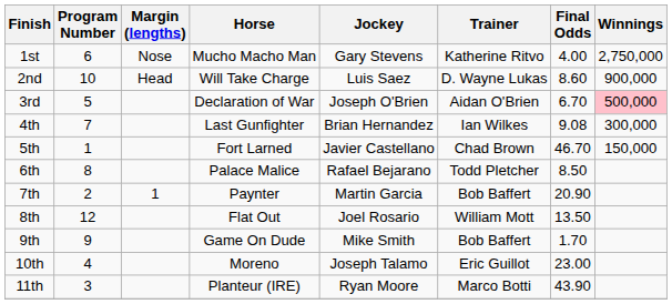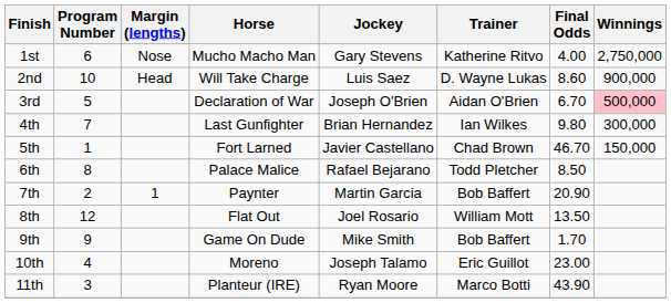 <table class="wikitable sortable" style="text-align:center">
 <tr>
 <th>Finish</th>
 <th>Program<br>Number</th>
 <th>Margin<br>(<a href='#'>lengths</a>)</th>
 <th>Horse</th>
 <th>Jockey</th>
 <th>Trainer</th>
 <th>Final<br>Odds</th>
 <th>Winnings</th>
 </tr>
 <tr>
 <td>1st</td>
 <td>6</td>
 <td>Nose</td>
 <td>Mucho Macho Man</td>
 <td>Gary Stevens</td>
 <td>Katherine Ritvo</td>
 <td>4.00</td>
 <td>2,750,000</td>
 </tr>
 <tr>
 <td>2nd</td>
 <td>10</td>
 <td>Head</td>
 <td>Will Take Charge</td>
 <td>Luis Saez</td>
 <td>D. Wayne Lukas</td>
 <td>8.60</td>
 <td>900,000</td>
 </tr>
 <tr>
 <td>3rd</td>
 <td>5</td>
 <td></td>
 <td>Declaration of War</td>
 <td>Joseph O'Brien</td>
 <td>Aidan O'Brien</td>
 <td>6.70</td>
 <td style="background: pink;">500,000</td>
 </tr>
 <tr>
 <td>4th</td>
 <td>7</td>
 <td></td>
 <td>Last Gunfighter</td>
 <td>Brian Hernandez</td>
 <td>Ian Wilkes</td>
-<td>9.08</td>
+<td>9.80</td>
 <td>300,000</td>
 </tr>
 <tr>
 <td>5th</td>
 <td>1</td>
 <td></td>
 <td>Fort Larned</td>
 <td>Javier Castellano</td>
 <td>Chad Brown</td>
 <td>46.70</td>
 <td>150,000</td>
 </tr>
 <tr>
 <td>6th</td>
 <td>8</td>
 <td></td>
 <td>Palace Malice</td>
 <td>Rafael Bejarano</td>
 <td>Todd Pletcher</td>
 <td>8.50</td>
 <td></td>
 </tr>
 <tr>
 <td>7th</td>
 <td>2</td>
 <td>1</td>
 <td>Paynter</td>
 <td>Martin Garcia</td>
 <td>Bob Baffert</td>
 <td>20.90</td>
 <td></td>
 </tr>
 <tr>
 <td>8th</td>
 <td>12</td>
 <td></td>
 <td>Flat Out</td>
 <td>Joel Rosario</td>
 <td>William Mott</td>
 <td>13.50</td>
 <td></td>
 </tr>
 <tr>
 <td>9th</td>
 <td>9</td>
 <td></td>
 <td>Game On Dude</td>
 <td>Mike Smith</td>
 <td>Bob Baffert</td>
 <td>1.70</td>
 <td></td>
 </tr>
 <tr>
 <td>10th</td>
 <td>4</td>
 <td></td>
 <td>Moreno</td>
 <td>Joseph Talamo</td>
 <td>Eric Guillot</td>
 <td>23.00</td>
 <td></td>
 </tr>
 <tr>
 <td>11th</td>
 <td>3</td>
 <td></td>
 <td>Planteur (IRE)</td>
 <td>Ryan Moore</td>
 <td>Marco Botti</td>
 <td>43.90</td>
 <td></td>
 </tr>
 <tr>
 </tr>
 </table>
